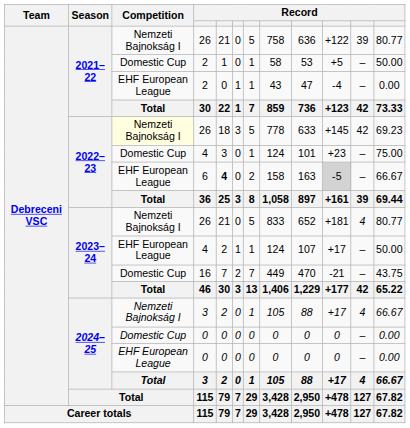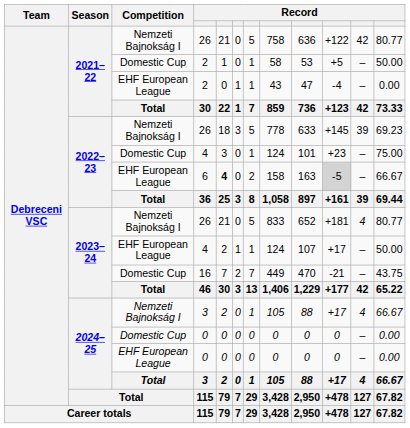 <table class="wikitable" style="text-align:center">
 <tr>
 <th rowspan="2">Team</th>
 <th rowspan="2">Season</th>
 <th rowspan="2">Competition</th>
 <th colspan="9">Record</th>
 </tr>
 <tr>
 <th></th>
 <th></th>
 <th></th>
 <th></th>
 <th></th>
 <th></th>
 <th></th>
 <th></th>
 <th></th>
 </tr>
 <tr>
 <th rowspan="17"><a href='#'>Debreceni VSC</a></th>
 <th rowspan="4"><a href='#'>2021–22</a></th>
 <td>Nemzeti Bajnokság I</td>
 <td>26</td>
 <td>21</td>
 <td>0</td>
 <td>5</td>
 <td>758</td>
 <td>636</td>
 <td>+122</td>
-<td>39</td>
+<td>42</td>
 <td>80.77</td>
 </tr>
 <tr>
 <td>Domestic Cup</td>
 <td>2</td>
 <td>1</td>
 <td>0</td>
 <td>1</td>
 <td>58</td>
 <td>53</td>
 <td>+5</td>
 <td>–</td>
 <td>50.00</td>
 </tr>
 <tr>
 <td>EHF European League</td>
 <td>2</td>
 <td>0</td>
 <td>1</td>
 <td>1</td>
 <td>43</td>
 <td>47</td>
 <td>-4</td>
 <td>–</td>
 <td>0.00</td>
 </tr>
 <tr>
 <th>Total</th>
 <th>30</th>
 <th>22</th>
 <th>1</th>
 <th>7</th>
 <th>859</th>
 <th>736</th>
 <th>+123</th>
 <th>42</th>
 <th>73.33</th>
 </tr>
 <tr>
 <th rowspan="4"><a href='#'>2022–23</a></th>
-<td style="background: lightyellow;">Nemzeti Bajnokság I</td>
+<td>Nemzeti Bajnokság I</td>
 <td>26</td>
 <td>18</td>
 <td>3</td>
 <td>5</td>
 <td>778</td>
 <td>633</td>
 <td>+145</td>
-<td>42</td>
+<td>39</td>
 <td>69.23</td>
 </tr>
 <tr>
 <td>Domestic Cup</td>
 <td>4</td>
 <td>3</td>
 <td>0</td>
 <td>1</td>
 <td>124</td>
 <td>101</td>
 <td>+23</td>
 <td>–</td>
 <td>75.00</td>
 </tr>
 <tr>
 <td>EHF European League</td>
 <td>6</td>
 <td><strong>4</strong></td>
 <td>0</td>
 <td>2</td>
 <td>158</td>
 <td>163</td>
 <td style="background: lightgrey;">-5</td>
 <td>–</td>
 <td>66.67</td>
 </tr>
 <tr>
 <th>Total</th>
 <th>36</th>
 <th>25</th>
 <th>3</th>
 <th>8</th>
 <th>1,058</th>
 <th>897</th>
 <th>+161</th>
 <th>39</th>
 <th>69.44</th>
 </tr>
 <tr>
 <th rowspan="4"><a href='#'>2023–24</a></th>
 <td>Nemzeti Bajnokság I</td>
 <td>26</td>
 <td>21</td>
 <td>0</td>
 <td>5</td>
 <td>833</td>
 <td>652</td>
 <td>+181</td>
 <td><em>4</em></td>
 <td>80.77</td>
 </tr>
 <tr>
 <td>EHF European League</td>
 <td>4</td>
 <td>2</td>
 <td>1</td>
 <td>1</td>
 <td>124</td>
 <td>107</td>
 <td>+17</td>
 <td>–</td>
 <td>50.00</td>
 </tr>
 <tr>
 <td>Domestic Cup</td>
 <td>16</td>
 <td>7</td>
 <td>2</td>
 <td>7</td>
 <td>449</td>
 <td>470</td>
 <td>-21</td>
 <td>–</td>
 <td>43.75</td>
 </tr>
 <tr>
 <th>Total</th>
 <th>46</th>
 <th>30</th>
 <th>3</th>
 <th>13</th>
 <th>1,406</th>
 <th>1,229</th>
 <th>+177</th>
 <th>42</th>
 <th>65.22</th>
 </tr>
 <tr>
 <th rowspan="4"><em><a href='#'>2024–25</a></em></th>
 <td><em>Nemzeti Bajnokság I</em></td>
 <td><em>3</em></td>
 <td><em>2</em></td>
 <td><em>0</em></td>
 <td><em>1</em></td>
 <td><em>105</em></td>
 <td><em>88</em></td>
 <td><em>+17</em></td>
 <td><em>4</em></td>
 <td><em>66.67</em></td>
 </tr>
 <tr>
 <td><em>Domestic Cup</em></td>
 <td><em>0</em></td>
 <td><em>0</em></td>
 <td><em>0</em></td>
 <td><em>0</em></td>
 <td><em>0</em></td>
 <td><em>0</em></td>
 <td><em>0</em></td>
 <td><em>–</em></td>
 <td><em>0.00</em></td>
 </tr>
 <tr>
 <td><em>EHF European League</em></td>
 <td><em>0</em></td>
 <td><em>0</em></td>
 <td><em>0</em></td>
 <td><em>0</em></td>
 <td><em>0</em></td>
 <td><em>0</em></td>
 <td><em>0</em></td>
 <td><em>–</em></td>
 <td><em>0.00</em></td>
 </tr>
 <tr>
 <th><em>Total</em></th>
 <th><em>3</em></th>
 <th><em>2</em></th>
 <th><em>0</em></th>
 <th><em>1</em></th>
 <th><em>105</em></th>
 <th><em>88</em></th>
 <th><em>+17</em></th>
 <th><em>4</em></th>
 <th><em>66.67</em></th>
 </tr>
 <tr>
 <th colspan="2">Total</th>
 <th>115</th>
 <th>79</th>
 <th>7</th>
 <th>29</th>
 <th>3,428</th>
 <th>2,950</th>
 <th>+478</th>
 <th>127</th>
 <th>67.82</th>
 </tr>
 <tr>
 <th colspan="3">Career totals</th>
 <th>115</th>
 <th>79</th>
 <th>7</th>
 <th>29</th>
 <th>3,428</th>
 <th>2,950</th>
 <th>+478</th>
 <th>127</th>
 <th>67.82</th>
 </tr>
 </table>
